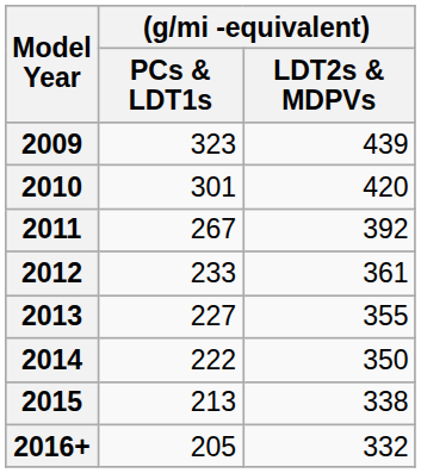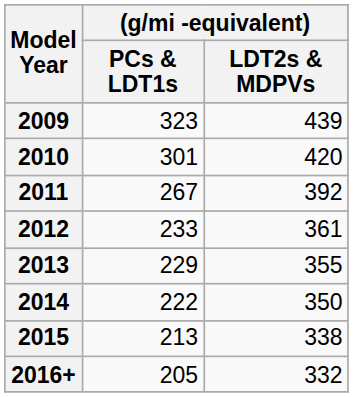 <table class="wikitable sortable collapsible floatright" style="width:15em;font-size:85%;text-align:right;">
 <tr>
 <th rowspan=2>Model<br>Year</th>
 <th colspan=2>(g/mi -equivalent)</th>
 </tr>
 <tr>
 <th>PCs & LDT1s</th>
 <th>LDT2s & MDPVs</th>
 </tr>
 <tr>
 <th>2009</th>
 <td>323</td>
 <td>439</td>
 </tr>
 <tr>
 <th>2010</th>
 <td>301</td>
 <td>420</td>
 </tr>
 <tr>
 <th>2011</th>
 <td>267</td>
 <td>392</td>
 </tr>
 <tr>
 <th>2012</th>
 <td>233</td>
 <td>361</td>
 </tr>
 <tr>
 <th>2013</th>
-<td>227</td>
+<td>229</td>
 <td>355</td>
 </tr>
 <tr>
 <th>2014</th>
 <td>222</td>
 <td>350</td>
 </tr>
 <tr>
 <th>2015</th>
 <td>213</td>
 <td>338</td>
 </tr>
 <tr>
 <th>2016+</th>
 <td>205</td>
 <td>332</td>
 </tr>
 </table>
